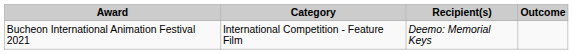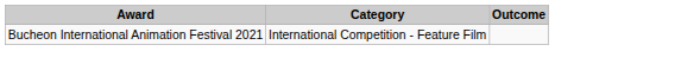 <table class="wikitable">
 <tr style="text-align:center;">
 <th style="background:#ccc;">Award</th>
 <th style="background:#ccc;">Category</th>
-<th style="background:#ccc;">Recipient(s)</th>
 <th style="background:#ccc;">Outcome</th>
 </tr>
 <tr>
 <td rowspan="1">Bucheon International Animation Festival 2021</td>
 <td>International Competition - Feature Film</td>
-<td><em>Deemo: Memorial Keys</em></td>
 <td></td>
 </tr>
 </table>
